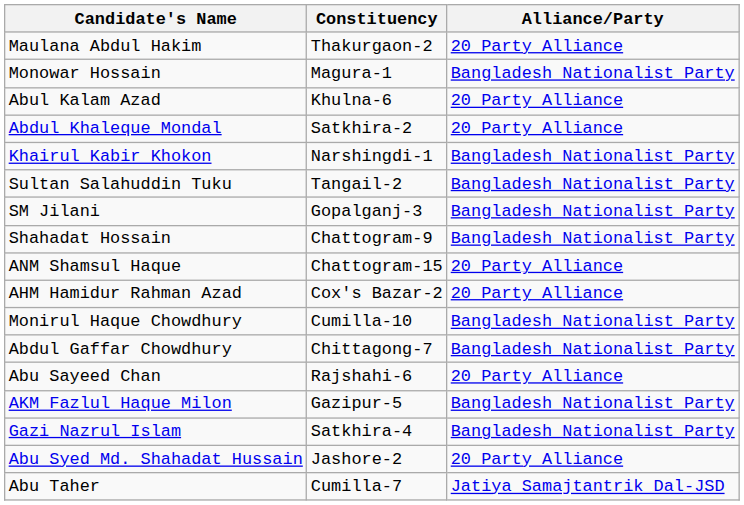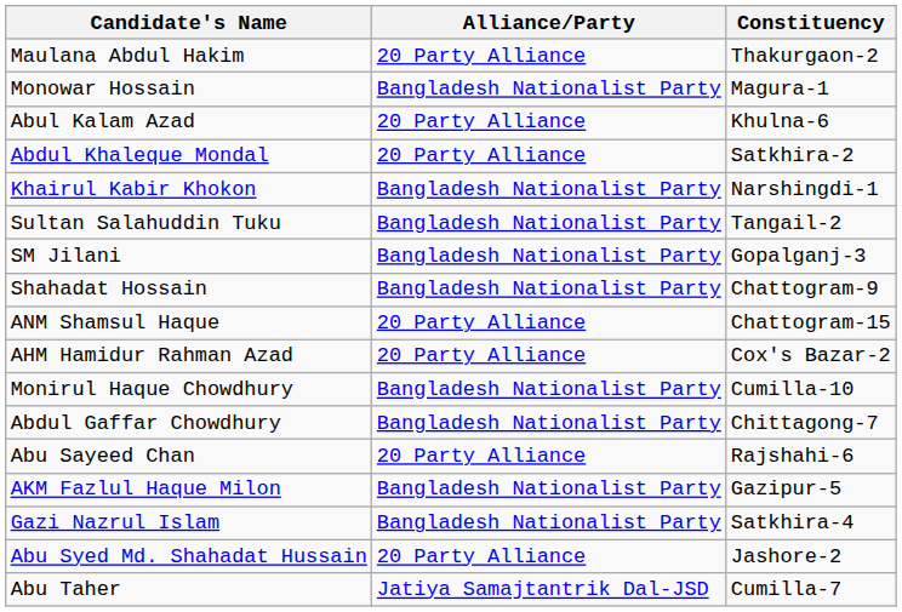 <table class="wikitable">
 <tr>
 <th>Candidate's Name</th>
+<th>Alliance/Party</th>
 <th>Constituency</th>
-<th>Alliance/Party</th>
 </tr>
 <tr>
 <td>Maulana Abdul Hakim</td>
+<td><a href='#'>20 Party Alliance</a></td>
 <td>Thakurgaon-2</td>
-<td><a href='#'>20 Party Alliance</a></td>
 </tr>
 <tr>
 <td>Monowar Hossain</td>
+<td><a href='#'>Bangladesh Nationalist Party</a></td>
 <td>Magura-1</td>
-<td><a href='#'>Bangladesh Nationalist Party</a></td>
 </tr>
 <tr>
 <td>Abul Kalam Azad</td>
+<td><a href='#'>20 Party Alliance</a></td>
 <td>Khulna-6</td>
-<td><a href='#'>20 Party Alliance</a></td>
 </tr>
 <tr>
 <td><a href='#'>Abdul Khaleque Mondal</a></td>
+<td><a href='#'>20 Party Alliance</a></td>
 <td>Satkhira-2</td>
-<td><a href='#'>20 Party Alliance</a></td>
 </tr>
 <tr>
 <td><a href='#'>Khairul Kabir Khokon</a></td>
+<td><a href='#'>Bangladesh Nationalist Party</a></td>
 <td>Narshingdi-1</td>
-<td><a href='#'>Bangladesh Nationalist Party</a></td>
 </tr>
 <tr>
 <td>Sultan Salahuddin Tuku</td>
+<td><a href='#'>Bangladesh Nationalist Party</a></td>
 <td>Tangail-2</td>
-<td><a href='#'>Bangladesh Nationalist Party</a></td>
 </tr>
 <tr>
 <td>SM Jilani</td>
+<td><a href='#'>Bangladesh Nationalist Party</a></td>
 <td>Gopalganj-3</td>
-<td><a href='#'>Bangladesh Nationalist Party</a></td>
 </tr>
 <tr>
 <td>Shahadat Hossain</td>
+<td><a href='#'>Bangladesh Nationalist Party</a></td>
 <td>Chattogram-9</td>
-<td><a href='#'>Bangladesh Nationalist Party</a></td>
 </tr>
 <tr>
 <td>ANM Shamsul Haque</td>
+<td><a href='#'>20 Party Alliance</a></td>
 <td>Chattogram-15</td>
-<td><a href='#'>20 Party Alliance</a></td>
 </tr>
 <tr>
 <td>AHM Hamidur Rahman Azad</td>
+<td><a href='#'>20 Party Alliance</a></td>
 <td>Cox's Bazar-2</td>
-<td><a href='#'>20 Party Alliance</a></td>
 </tr>
 <tr>
 <td>Monirul Haque Chowdhury</td>
+<td><a href='#'>Bangladesh Nationalist Party</a></td>
 <td>Cumilla-10</td>
-<td><a href='#'>Bangladesh Nationalist Party</a></td>
 </tr>
 <tr>
 <td>Abdul Gaffar Chowdhury</td>
+<td><a href='#'>Bangladesh Nationalist Party</a></td>
 <td>Chittagong-7</td>
-<td><a href='#'>Bangladesh Nationalist Party</a></td>
 </tr>
 <tr>
 <td>Abu Sayeed Chan</td>
+<td><a href='#'>20 Party Alliance</a></td>
 <td>Rajshahi-6</td>
-<td><a href='#'>20 Party Alliance</a></td>
 </tr>
 <tr>
 <td><a href='#'>AKM Fazlul Haque Milon</a></td>
+<td><a href='#'>Bangladesh Nationalist Party</a></td>
 <td>Gazipur-5</td>
-<td><a href='#'>Bangladesh Nationalist Party</a></td>
 </tr>
 <tr>
 <td><a href='#'>Gazi Nazrul Islam</a></td>
+<td><a href='#'>Bangladesh Nationalist Party</a></td>
 <td>Satkhira-4</td>
-<td><a href='#'>Bangladesh Nationalist Party</a></td>
 </tr>
 <tr>
 <td><a href='#'>Abu Syed Md. Shahadat Hussain</a></td>
+<td><a href='#'>20 Party Alliance</a></td>
 <td>Jashore-2</td>
-<td><a href='#'>20 Party Alliance</a></td>
 </tr>
 <tr>
 <td>Abu Taher</td>
+<td><a href='#'>Jatiya Samajtantrik Dal-JSD</a></td>
 <td>Cumilla-7</td>
-<td><a href='#'>Jatiya Samajtantrik Dal-JSD</a></td>
 </tr>
 </table>
